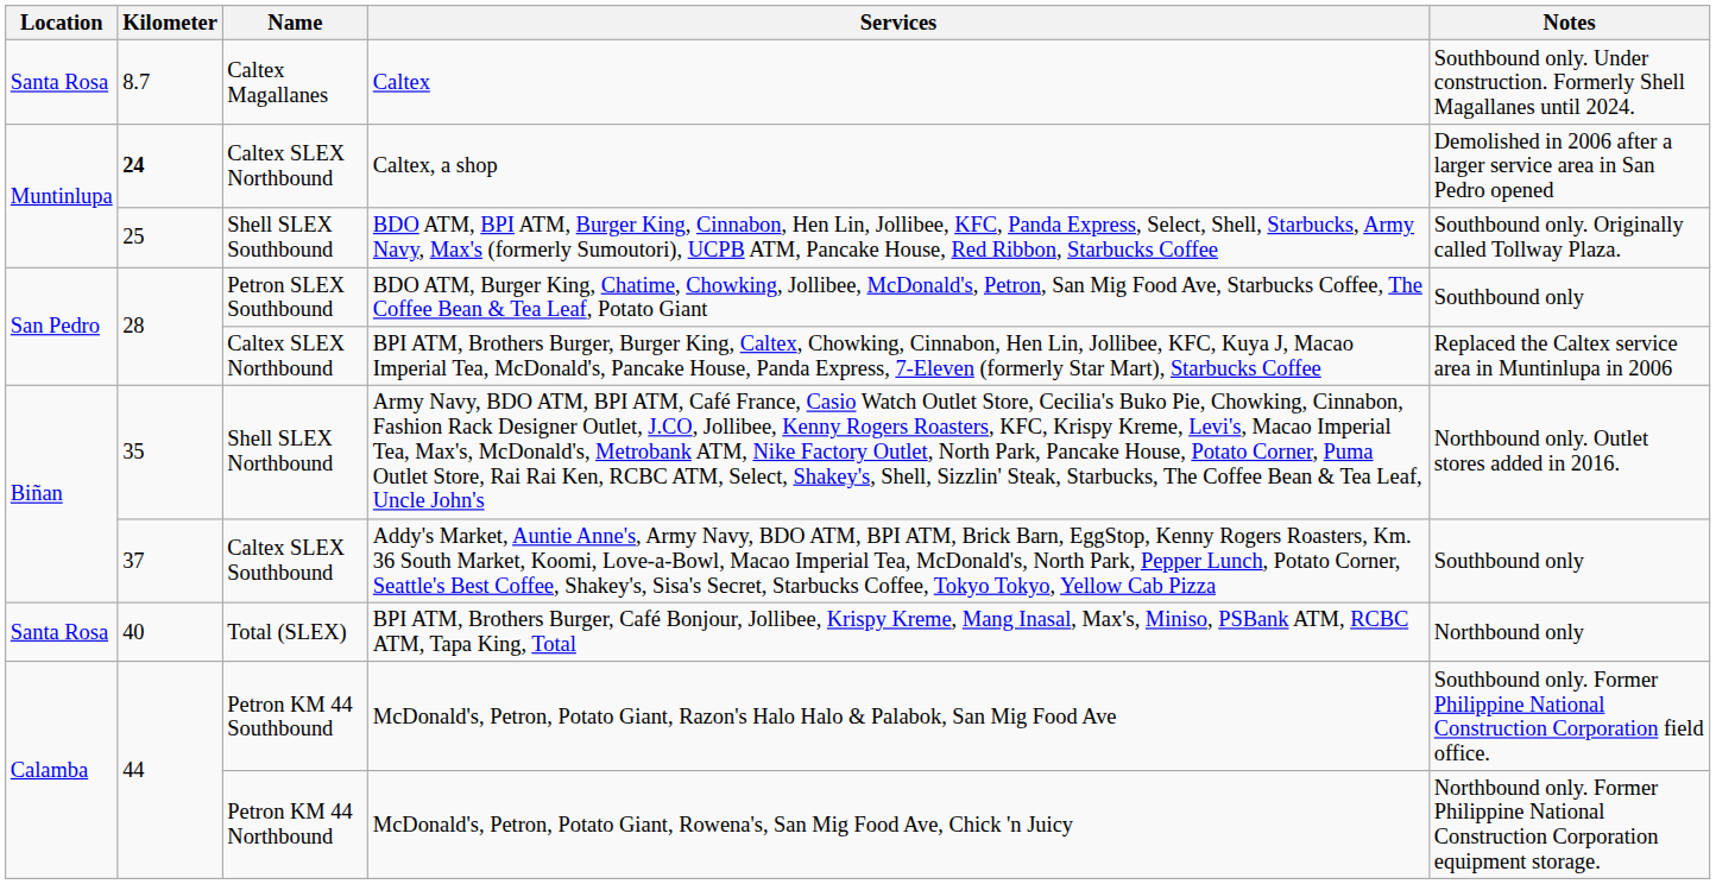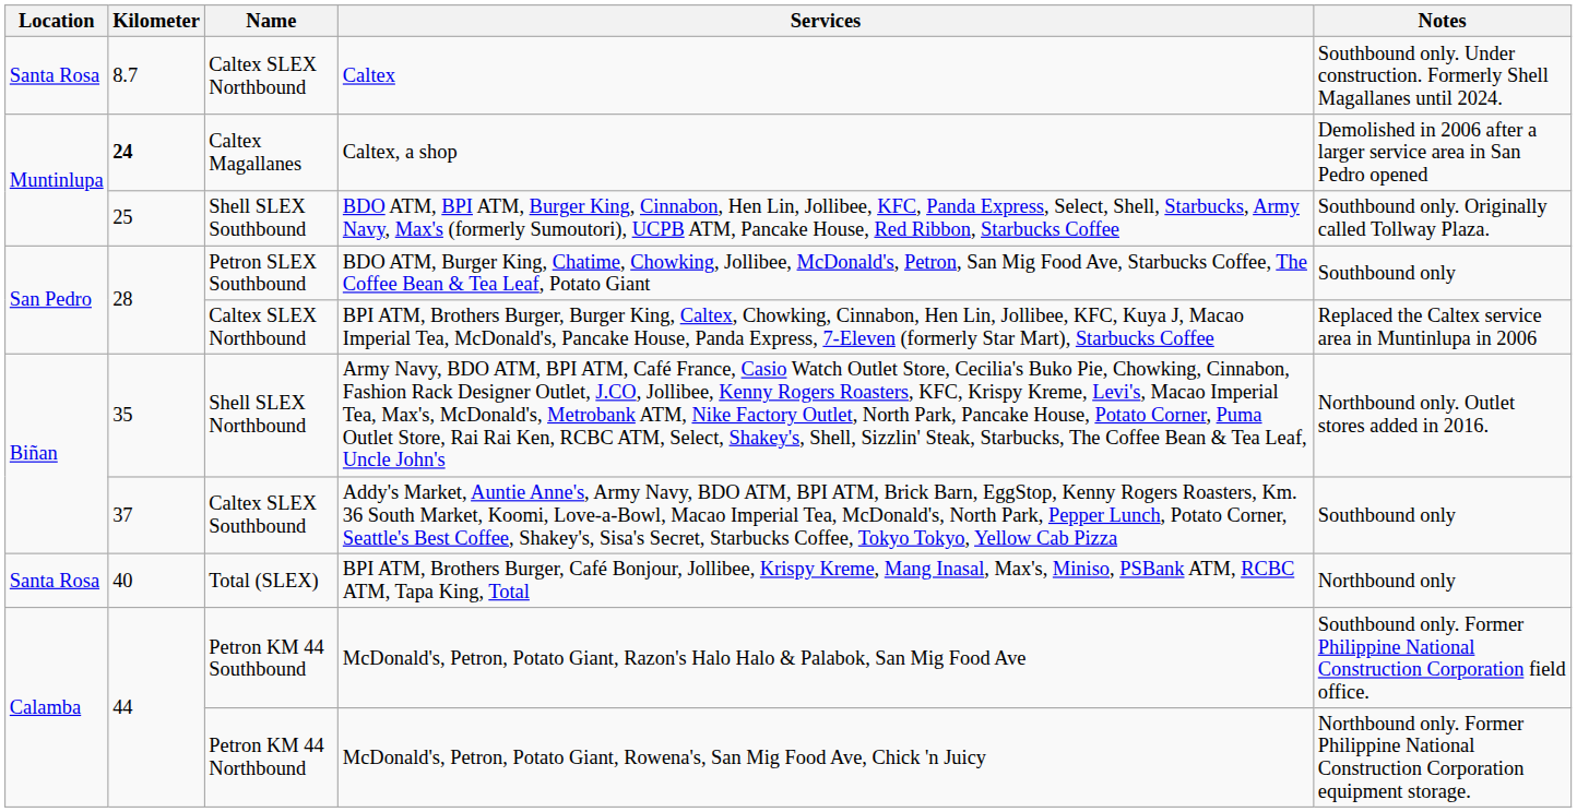 <table class=wikitable>
 <tr>
 <th>Location</th>
 <th>Kilometer</th>
 <th>Name</th>
 <th>Services</th>
 <th>Notes</th>
 </tr>
 <tr>
 <td><a href='#'>Santa Rosa</a></td>
 <td>8.7</td>
-<td>Caltex Magallanes </td>
+<td>Caltex SLEX Northbound</td>
 <td><a href='#'>Caltex</a></td>
 <td>Southbound only. Under construction. Formerly Shell Magallanes until 2024.</td>
 </tr>
 <tr>
 <td rowspan=2><a href='#'>Muntinlupa</a></td>
 <td><strong>24</strong></td>
-<td>Caltex SLEX Northbound</td>
+<td>Caltex Magallanes </td>
 <td>Caltex, a shop</td>
 <td>Demolished in 2006 after a larger service area in San Pedro opened</td>
 </tr>
 <tr>
 <td>25</td>
 <td>Shell SLEX Southbound</td>
 <td><a href='#'>BDO</a> ATM, <a href='#'>BPI</a> ATM, <a href='#'>Burger King</a>, <a href='#'>Cinnabon</a>, Hen Lin, Jollibee, <a href='#'>KFC</a>, <a href='#'>Panda Express</a>, Select, Shell, <a href='#'>Starbucks</a>, <a href='#'>Army Navy</a>, <a href='#'>Max's</a> (formerly Sumoutori), <a href='#'>UCPB</a> ATM, Pancake House, <a href='#'>Red Ribbon</a>, <a href='#'>Starbucks Coffee</a></td>
 <td>Southbound only. Originally called Tollway Plaza.</td>
 </tr>
 <tr>
 <td rowspan=2><a href='#'>San Pedro</a></td>
 <td rowspan=2>28</td>
 <td>Petron SLEX Southbound</td>
 <td>BDO ATM, Burger King, <a href='#'>Chatime</a>, <a href='#'>Chowking</a>, Jollibee, <a href='#'>McDonald's</a>, <a href='#'>Petron</a>, San Mig Food Ave, Starbucks Coffee, <a href='#'>The Coffee Bean & Tea Leaf</a>, Potato Giant</td>
 <td>Southbound only</td>
 </tr>
 <tr>
 <td>Caltex SLEX Northbound</td>
 <td>BPI ATM, Brothers Burger, Burger King, <a href='#'>Caltex</a>, Chowking, Cinnabon, Hen Lin, Jollibee, KFC, Kuya J, Macao Imperial Tea, McDonald's, Pancake House, Panda Express, <a href='#'>7-Eleven</a> (formerly Star Mart), <a href='#'>Starbucks Coffee</a></td>
 <td>Replaced the Caltex service area in Muntinlupa in 2006</td>
 </tr>
 <tr>
 <td rowspan=2><a href='#'>Biñan</a></td>
 <td>35</td>
 <td>Shell SLEX Northbound</td>
 <td>Army Navy, BDO ATM, BPI ATM, Café France, <a href='#'>Casio</a> Watch Outlet Store, Cecilia's Buko Pie, Chowking, Cinnabon, Fashion Rack Designer Outlet, <a href='#'>J.CO</a>, Jollibee, <a href='#'>Kenny Rogers Roasters</a>, KFC, Krispy Kreme, <a href='#'>Levi's</a>, Macao Imperial Tea, Max's, McDonald's, <a href='#'>Metrobank</a> ATM, <a href='#'>Nike Factory Outlet</a>, North Park, Pancake House, <a href='#'>Potato Corner</a>, <a href='#'>Puma</a> Outlet Store, Rai Rai Ken, RCBC ATM, Select, <a href='#'>Shakey's</a>, Shell, Sizzlin' Steak, Starbucks, The Coffee Bean & Tea Leaf, <a href='#'>Uncle John's</a></td>
 <td>Northbound only. Outlet stores added in 2016.</td>
 </tr>
 <tr>
 <td>37</td>
 <td>Caltex SLEX Southbound</td>
 <td>Addy's Market, <a href='#'>Auntie Anne's</a>, Army Navy, BDO ATM, BPI ATM, Brick Barn, EggStop, Kenny Rogers Roasters, Km. 36 South Market, Koomi, Love-a-Bowl, Macao Imperial Tea, McDonald's, North Park, <a href='#'>Pepper Lunch</a>, Potato Corner, <a href='#'>Seattle's Best Coffee</a>, Shakey's, Sisa's Secret, Starbucks Coffee, <a href='#'>Tokyo Tokyo</a>, <a href='#'>Yellow Cab Pizza</a></td>
 <td>Southbound only</td>
 </tr>
 <tr>
 <td><a href='#'>Santa Rosa</a></td>
 <td>40</td>
 <td>Total (SLEX)</td>
 <td>BPI ATM, Brothers Burger, Café Bonjour, Jollibee, <a href='#'>Krispy Kreme</a>, <a href='#'>Mang Inasal</a>, Max's, <a href='#'>Miniso</a>, <a href='#'>PSBank</a> ATM, <a href='#'>RCBC</a> ATM, Tapa King, <a href='#'>Total</a></td>
 <td>Northbound only</td>
 </tr>
 <tr>
 <td rowspan=2><a href='#'>Calamba</a></td>
 <td rowspan=2>44</td>
 <td>Petron KM 44 Southbound</td>
 <td>McDonald's, Petron, Potato Giant, Razon's Halo Halo & Palabok, San Mig Food Ave</td>
 <td>Southbound only. Former <a href='#'>Philippine National Construction Corporation</a> field office.</td>
 </tr>
 <tr>
 <td>Petron KM 44 Northbound</td>
 <td>McDonald's, Petron, Potato Giant, Rowena's, San Mig Food Ave, Chick 'n Juicy</td>
 <td>Northbound only. Former Philippine National Construction Corporation equipment storage.</td>
 </tr>
 </table>
